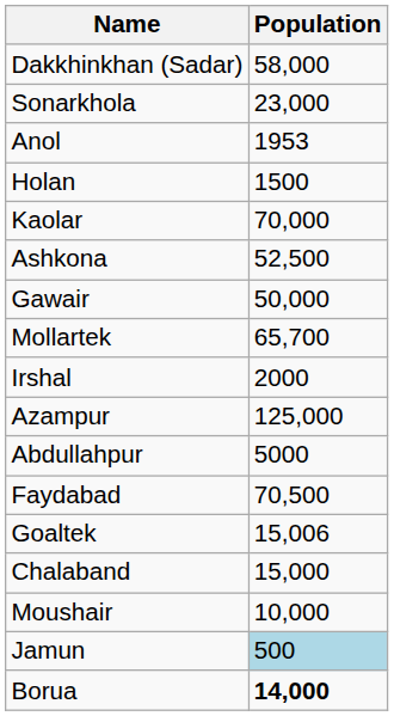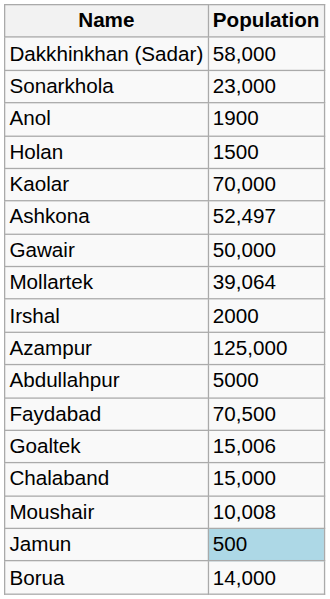 <table class="wikitable">
 <tr>
 <th>Name</th>
 <th>Population</th>
 </tr>
 <tr>
 <td>Dakkhinkhan (Sadar)</td>
 <td>58,000</td>
 </tr>
 <tr>
 <td>Sonarkhola</td>
 <td>23,000</td>
 </tr>
 <tr>
 <td>Anol</td>
-<td>1953</td>
+<td>1900</td>
 </tr>
 <tr>
 <td>Holan</td>
 <td>1500</td>
 </tr>
 <tr>
 <td>Kaolar</td>
 <td>70,000</td>
 </tr>
 <tr>
 <td>Ashkona</td>
-<td>52,500</td>
+<td>52,497</td>
 </tr>
 <tr>
 <td>Gawair</td>
 <td>50,000</td>
 </tr>
 <tr>
 <td>Mollartek</td>
-<td>65,700</td>
+<td>39,064</td>
 </tr>
 <tr>
 <td>Irshal</td>
 <td>2000</td>
 </tr>
 <tr>
 <td>Azampur</td>
 <td>125,000</td>
 </tr>
 <tr>
 <td>Abdullahpur</td>
 <td>5000</td>
 </tr>
 <tr>
 <td>Faydabad</td>
 <td>70,500</td>
 </tr>
 <tr>
 <td>Goaltek</td>
 <td>15,006</td>
 </tr>
 <tr>
 <td>Chalaband</td>
 <td>15,000</td>
 </tr>
 <tr>
 <td>Moushair</td>
-<td>10,000</td>
+<td>10,008</td>
 </tr>
 <tr>
 <td>Jamun</td>
 <td style="background: lightblue;">500</td>
 </tr>
 <tr>
 <td>Borua</td>
-<td><strong>14,000</strong></td>
+<td>14,000</td>
 </tr>
 </table>
